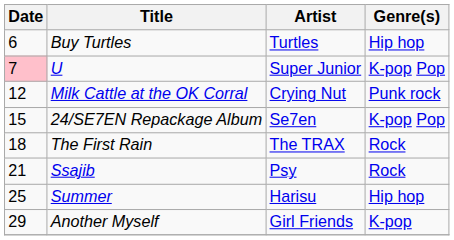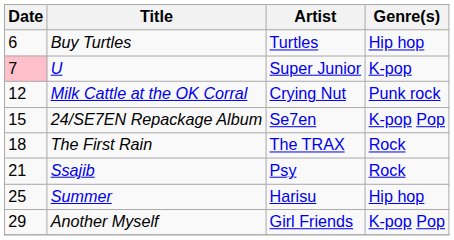 <table class="wikitable" style="text-align: left;">
 <tr>
 <th>Date</th>
 <th>Title</th>
 <th>Artist</th>
 <th>Genre(s)</th>
 </tr>
 <tr>
 <td>6</td>
 <td><em>Buy Turtles</em></td>
 <td><a href='#'>Turtles</a></td>
 <td><a href='#'>Hip hop</a></td>
 </tr>
 <tr>
 <td rowspan="1" style="background: pink;">7</td>
 <td><em><a href='#'>U</a></em></td>
 <td><a href='#'>Super Junior</a></td>
-<td><a href='#'>K-pop</a> <a href='#'>Pop</a></td>
+<td><a href='#'>K-pop</a></td>
 </tr>
 <tr>
 <td>12</td>
 <td><em><a href='#'>Milk Cattle at the OK Corral</a></em></td>
 <td><a href='#'>Crying Nut</a></td>
 <td><a href='#'>Punk rock</a></td>
 </tr>
 <tr>
 <td rowspan="1">15</td>
 <td><em>24/SE7EN Repackage Album</em></td>
 <td><a href='#'>Se7en</a></td>
 <td><a href='#'>K-pop</a> <a href='#'>Pop</a></td>
 </tr>
 <tr>
 <td rowspan="1">18</td>
 <td><em>The First Rain</em></td>
 <td><a href='#'>The TRAX</a></td>
 <td><a href='#'>Rock</a></td>
 </tr>
 <tr>
 <td rowspan="1">21</td>
 <td><em><a href='#'>Ssajib</a></em></td>
 <td><a href='#'>Psy</a></td>
 <td><a href='#'>Rock</a></td>
 </tr>
 <tr>
 <td>25</td>
 <td><em><a href='#'>Summer</a></em></td>
 <td><a href='#'>Harisu</a></td>
 <td><a href='#'>Hip hop</a></td>
 </tr>
 <tr>
 <td>29</td>
 <td><em>Another Myself</em></td>
 <td><a href='#'>Girl Friends</a></td>
-<td><a href='#'>K-pop</a></td>
+<td><a href='#'>K-pop</a> <a href='#'>Pop</a></td>
 </tr>
 <tr>
 </tr>
 </table>
